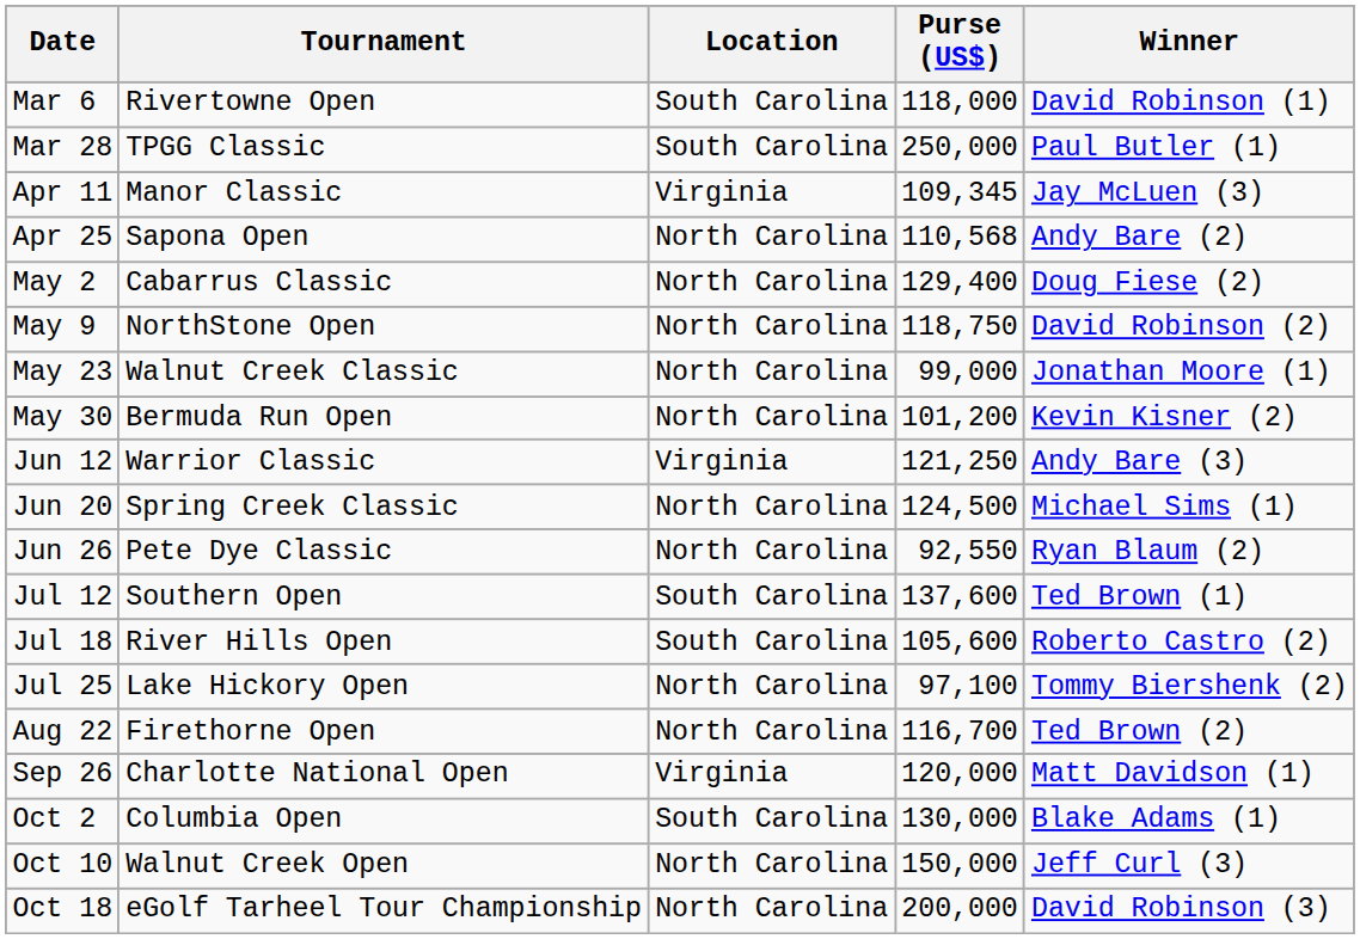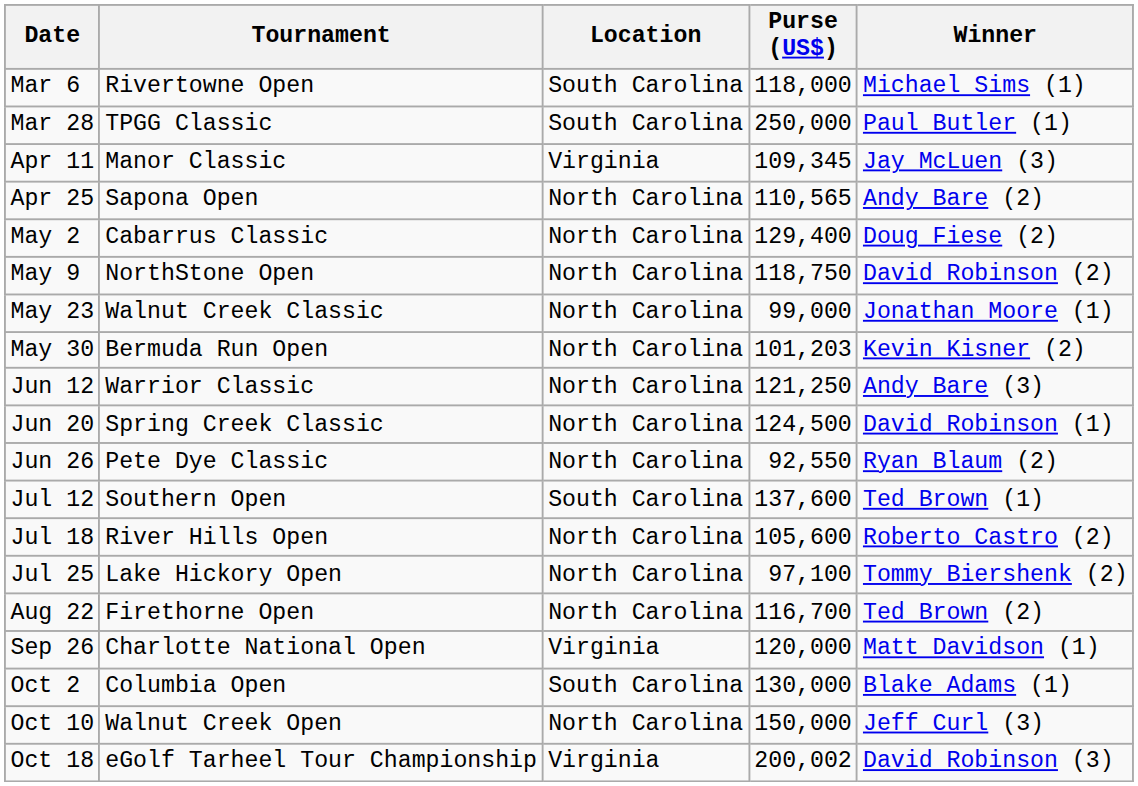 <table class="wikitable" style="font-size:95%">
 <tr>
 <th>Date</th>
 <th>Tournament</th>
 <th>Location</th>
 <th>Purse<br>(<a href='#'>US$</a>)</th>
 <th>Winner</th>
 </tr>
 <tr>
 <td>Mar 6</td>
 <td>Rivertowne Open</td>
 <td>South Carolina</td>
 <td align=right>118,000</td>
-<td> <a href='#'>David Robinson</a> (1)</td>
+<td> <a href='#'>Michael Sims</a> (1)</td>
 </tr>
 <tr>
 <td>Mar 28</td>
 <td>TPGG Classic</td>
 <td>South Carolina</td>
 <td align=right>250,000</td>
 <td> <a href='#'>Paul Butler</a> (1)</td>
 </tr>
 <tr>
 <td>Apr 11</td>
 <td>Manor Classic</td>
 <td>Virginia</td>
 <td align=right>109,345</td>
 <td> <a href='#'>Jay McLuen</a> (3)</td>
 </tr>
 <tr>
 <td>Apr 25</td>
 <td>Sapona Open</td>
 <td>North Carolina</td>
-<td align=right>110,568</td>
+<td align=right>110,565</td>
 <td> <a href='#'>Andy Bare</a> (2)</td>
 </tr>
 <tr>
 <td>May 2</td>
 <td>Cabarrus Classic</td>
 <td>North Carolina</td>
 <td align=right>129,400</td>
 <td> <a href='#'>Doug Fiese</a> (2)</td>
 </tr>
 <tr>
 <td>May 9</td>
 <td>NorthStone Open</td>
 <td>North Carolina</td>
 <td align=right>118,750</td>
 <td> <a href='#'>David Robinson</a> (2)</td>
 </tr>
 <tr>
 <td>May 23</td>
 <td>Walnut Creek Classic</td>
 <td>North Carolina</td>
 <td align=right>99,000</td>
 <td> <a href='#'>Jonathan Moore</a> (1)</td>
 </tr>
 <tr>
 <td>May 30</td>
 <td>Bermuda Run Open</td>
 <td>North Carolina</td>
-<td align=right>101,200</td>
+<td align=right>101,203</td>
 <td> <a href='#'>Kevin Kisner</a> (2)</td>
 </tr>
 <tr>
 <td>Jun 12</td>
 <td>Warrior Classic</td>
-<td>Virginia</td>
+<td>North Carolina</td>
 <td align=right>121,250</td>
 <td> <a href='#'>Andy Bare</a> (3)</td>
 </tr>
 <tr>
 <td>Jun 20</td>
 <td>Spring Creek Classic</td>
 <td>North Carolina</td>
 <td align=right>124,500</td>
-<td> <a href='#'>Michael Sims</a> (1)</td>
+<td> <a href='#'>David Robinson</a> (1)</td>
 </tr>
 <tr>
 <td>Jun 26</td>
 <td>Pete Dye Classic</td>
 <td>North Carolina</td>
 <td align=right>92,550</td>
 <td> <a href='#'>Ryan Blaum</a> (2)</td>
 </tr>
 <tr>
 <td>Jul 12</td>
 <td>Southern Open</td>
 <td>South Carolina</td>
 <td align=right>137,600</td>
 <td> <a href='#'>Ted Brown</a> (1)</td>
 </tr>
 <tr>
 <td>Jul 18</td>
 <td>River Hills Open</td>
-<td>South Carolina</td>
+<td>North Carolina</td>
 <td align=right>105,600</td>
 <td> <a href='#'>Roberto Castro</a> (2)</td>
 </tr>
 <tr>
 <td>Jul 25</td>
 <td>Lake Hickory Open</td>
 <td>North Carolina</td>
 <td align=right>97,100</td>
 <td> <a href='#'>Tommy Biershenk</a> (2)</td>
 </tr>
 <tr>
 <td>Aug 22</td>
 <td>Firethorne Open</td>
 <td>North Carolina</td>
 <td align=right>116,700</td>
 <td> <a href='#'>Ted Brown</a> (2)</td>
 </tr>
 <tr>
 <td>Sep 26</td>
 <td>Charlotte National Open</td>
 <td>Virginia</td>
 <td align=right>120,000</td>
 <td> <a href='#'>Matt Davidson</a> (1)</td>
 </tr>
 <tr>
 <td>Oct 2</td>
 <td>Columbia Open</td>
 <td>South Carolina</td>
 <td align=right>130,000</td>
 <td> <a href='#'>Blake Adams</a> (1)</td>
 </tr>
 <tr>
 <td>Oct 10</td>
 <td>Walnut Creek Open</td>
 <td>North Carolina</td>
 <td align=right>150,000</td>
 <td> <a href='#'>Jeff Curl</a> (3)</td>
 </tr>
 <tr>
 <td>Oct 18</td>
 <td>eGolf Tarheel Tour Championship</td>
-<td>North Carolina</td>
-<td align=right>200,000</td>
+<td>Virginia</td>
+<td align=right>200,002</td>
 <td> <a href='#'>David Robinson</a> (3)</td>
 </tr>
 </table>
